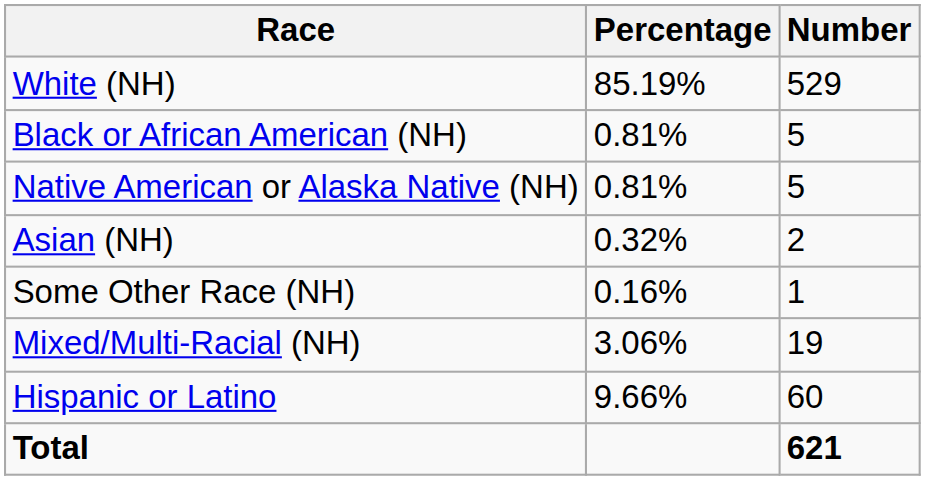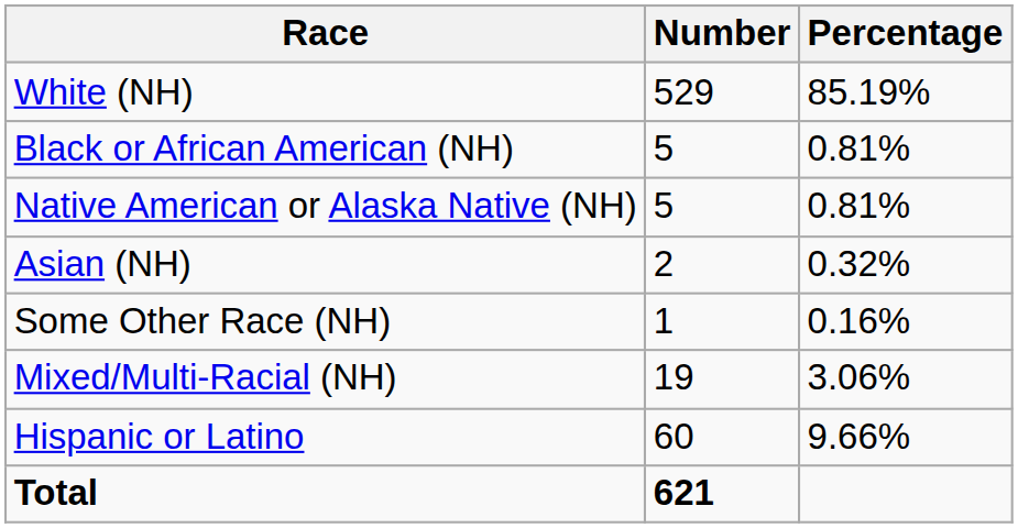 <table class="wikitable">
 <tr>
 <th>Race</th>
+<th>Number</th>
 <th>Percentage</th>
-<th>Number</th>
 </tr>
 <tr>
 <td><a href='#'>White</a> (NH)</td>
+<td>529</td>
 <td>85.19%</td>
-<td>529</td>
 </tr>
 <tr>
 <td><a href='#'>Black or African American</a> (NH)</td>
+<td>5</td>
 <td>0.81%</td>
-<td>5</td>
 </tr>
 <tr>
 <td><a href='#'>Native American</a> or <a href='#'>Alaska Native</a> (NH)</td>
+<td>5</td>
 <td>0.81%</td>
-<td>5</td>
 </tr>
 <tr>
 <td><a href='#'>Asian</a> (NH)</td>
+<td>2</td>
 <td>0.32%</td>
-<td>2</td>
 </tr>
 <tr>
 <td>Some Other Race (NH)</td>
+<td>1</td>
 <td>0.16%</td>
-<td>1</td>
 </tr>
 <tr>
 <td><a href='#'>Mixed/Multi-Racial</a> (NH)</td>
+<td>19</td>
 <td>3.06%</td>
-<td>19</td>
 </tr>
 <tr>
 <td><a href='#'>Hispanic or Latino</a></td>
+<td>60</td>
 <td>9.66%</td>
-<td>60</td>
 </tr>
 <tr>
 <td><strong>Total</strong></td>
+<td><strong>621</strong></td>
 <td></td>
-<td><strong>621</strong></td>
 </tr>
 </table>
